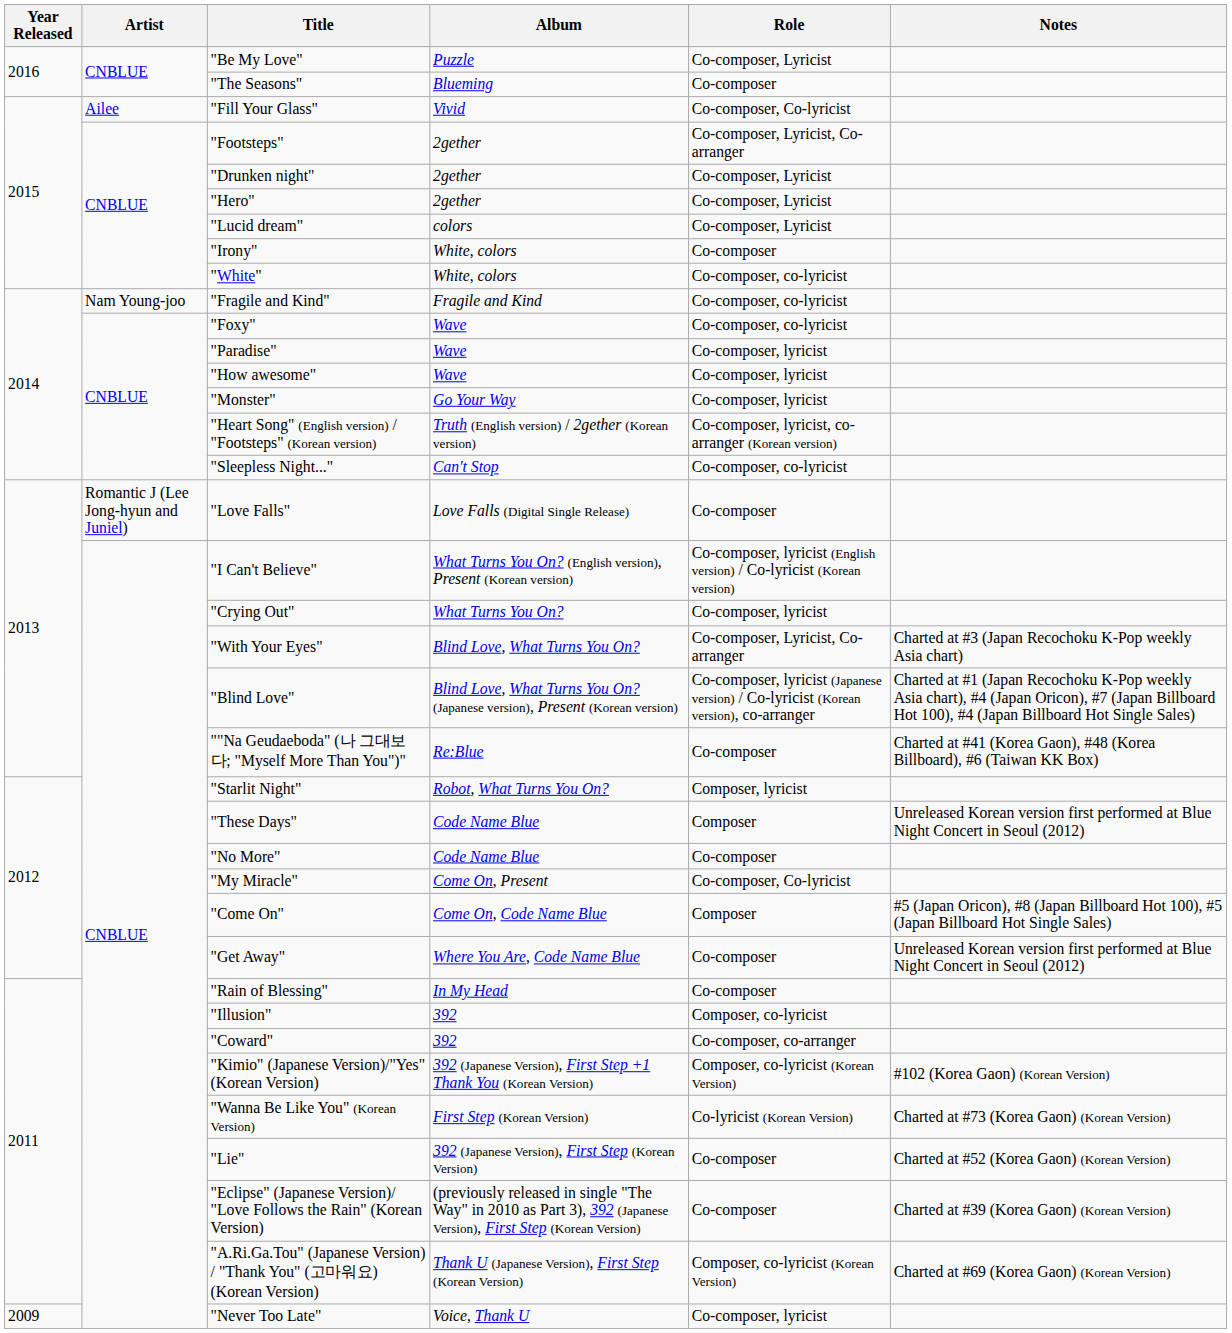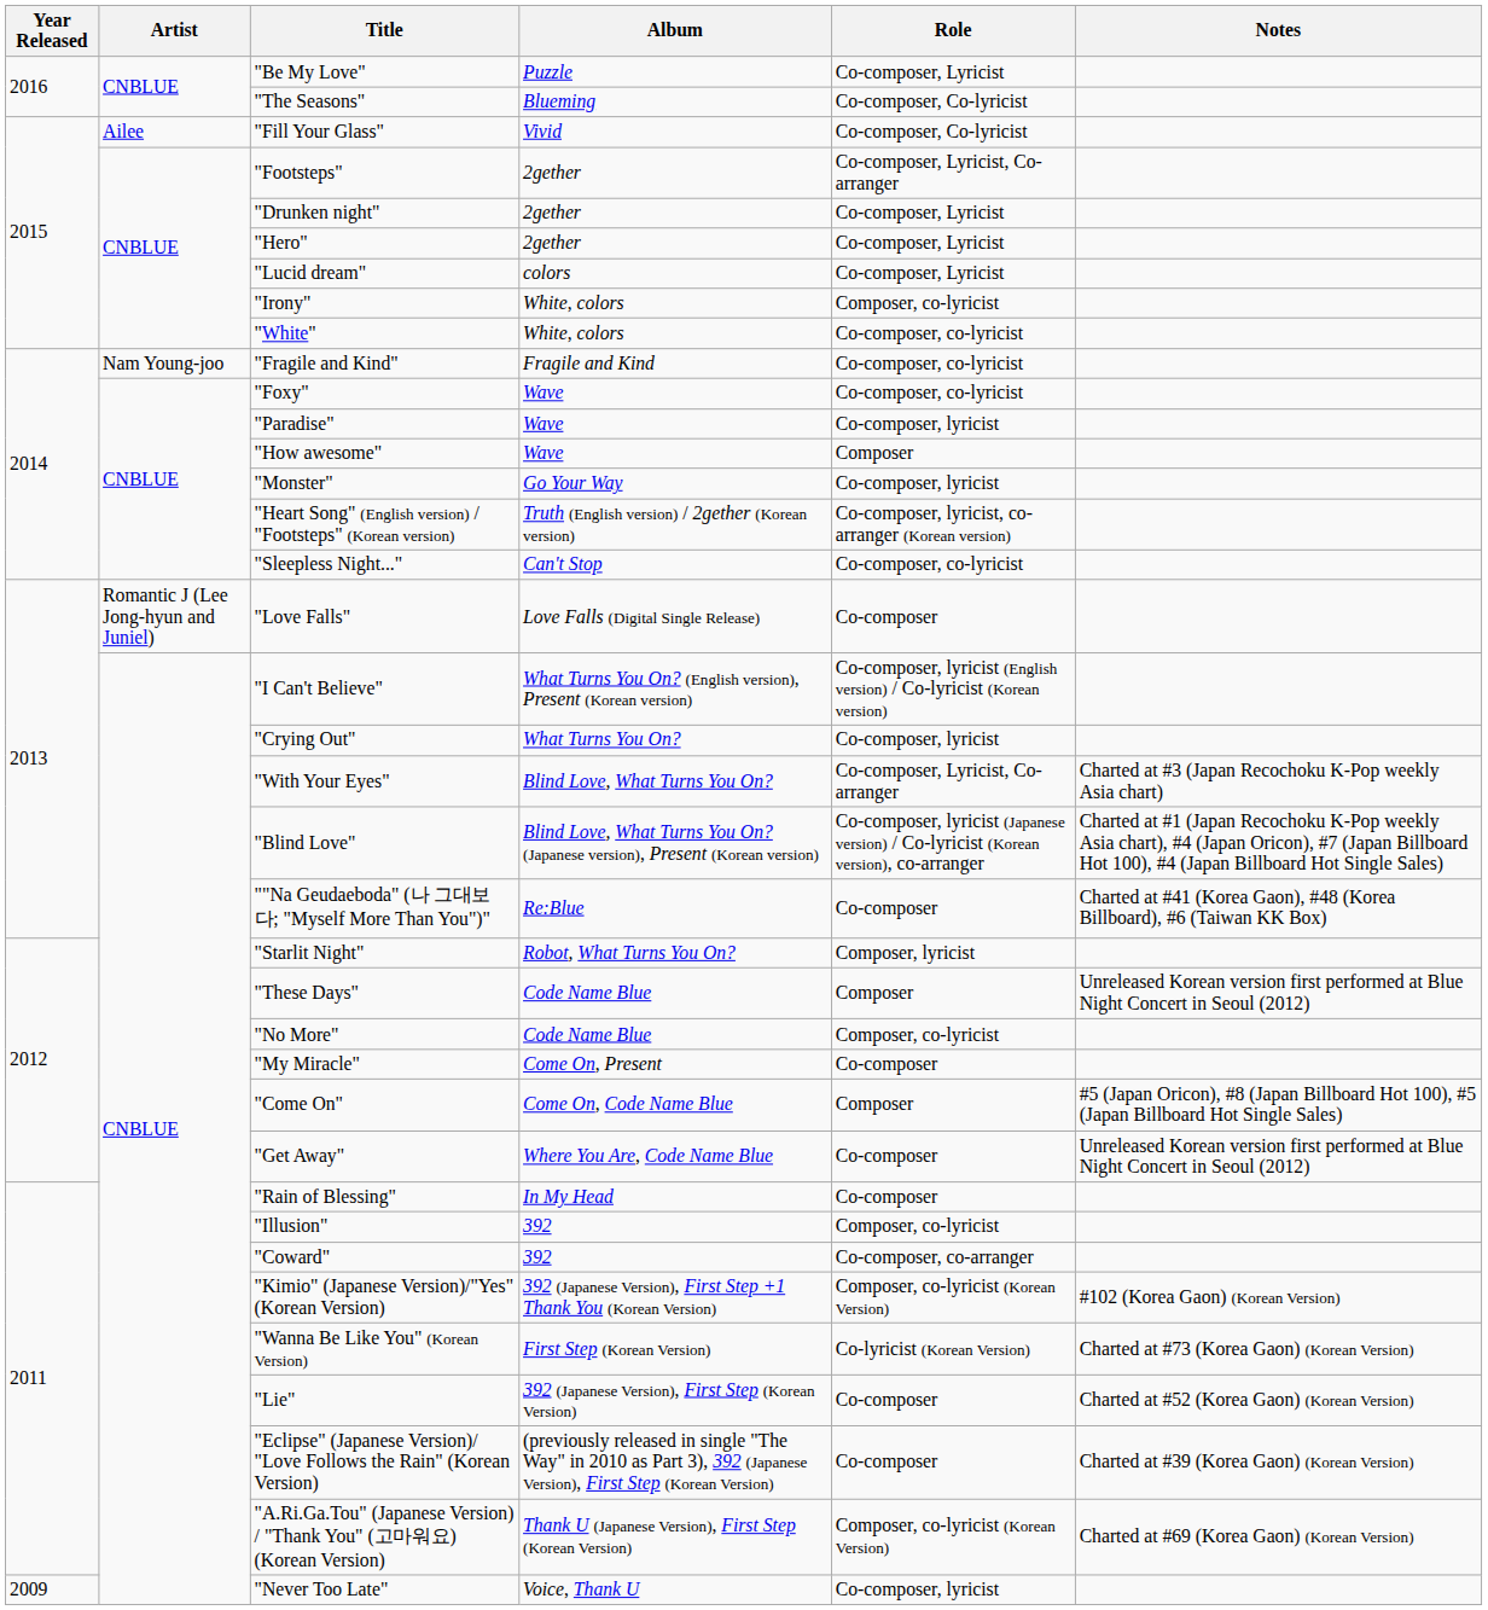 <table class="wikitable sortable">
 <tr>
 <th>Year Released</th>
 <th>Artist</th>
 <th>Title</th>
 <th>Album</th>
 <th>Role</th>
 <th>Notes</th>
 </tr>
 <tr>
 <td rowspan=2>2016</td>
 <td rowspan=2><a href='#'>CNBLUE</a></td>
 <td>"Be My Love"</td>
 <td><em><a href='#'>Puzzle</a></em></td>
 <td>Co-composer, Lyricist</td>
 <td></td>
 </tr>
 <tr>
 <td>"The Seasons"</td>
 <td><em><a href='#'>Blueming</a></em></td>
-<td>Co-composer</td>
+<td>Co-composer, Co-lyricist</td>
 <td></td>
 </tr>
 <tr>
 <td rowspan=7>2015</td>
 <td><a href='#'>Ailee</a></td>
 <td>"Fill Your Glass"</td>
 <td><em><a href='#'>Vivid</a></em></td>
 <td>Co-composer, Co-lyricist</td>
 <td></td>
 </tr>
 <tr>
 <td rowspan=6><a href='#'>CNBLUE</a></td>
 <td>"Footsteps"</td>
 <td><em>2gether</em></td>
 <td>Co-composer, Lyricist, Co-arranger</td>
 <td></td>
 </tr>
 <tr>
 <td>"Drunken night"</td>
 <td><em>2gether</em></td>
 <td>Co-composer, Lyricist</td>
 <td></td>
 </tr>
 <tr>
 <td>"Hero"</td>
 <td><em>2gether</em></td>
 <td>Co-composer, Lyricist</td>
 <td></td>
 </tr>
 <tr>
 <td>"Lucid dream"</td>
 <td><em>colors</em></td>
 <td>Co-composer, Lyricist</td>
 <td></td>
 </tr>
 <tr>
 <td>"Irony"</td>
 <td><em>White</em>, <em>colors</em></td>
-<td>Co-composer</td>
+<td>Composer, co-lyricist</td>
 <td></td>
 </tr>
 <tr>
 <td>"<a href='#'>White</a>"</td>
 <td><em>White</em>, <em>colors</em></td>
 <td>Co-composer, co-lyricist</td>
 <td></td>
 </tr>
 <tr>
 <td rowspan=7>2014</td>
 <td>Nam Young-joo</td>
 <td>"Fragile and Kind"</td>
 <td><em>Fragile and Kind</em></td>
 <td>Co-composer, co-lyricist</td>
 <td></td>
 </tr>
 <tr>
 <td rowspan=6><a href='#'>CNBLUE</a></td>
 <td>"Foxy"</td>
 <td><em><a href='#'>Wave</a></em></td>
 <td>Co-composer, co-lyricist</td>
 <td></td>
 </tr>
 <tr>
 <td>"Paradise"</td>
 <td><em><a href='#'>Wave</a></em></td>
 <td>Co-composer, lyricist</td>
 <td></td>
 </tr>
 <tr>
 <td>"How awesome"</td>
 <td><em><a href='#'>Wave</a></em></td>
-<td>Co-composer, lyricist</td>
+<td>Composer</td>
 <td></td>
 </tr>
 <tr>
 <td>"Monster"</td>
 <td><em><a href='#'>Go Your Way</a></em></td>
 <td>Co-composer, lyricist</td>
 <td></td>
 </tr>
 <tr>
 <td>"Heart Song" <small>(English version)</small> / "Footsteps" <small>(Korean version)</small></td>
 <td><em><a href='#'>Truth</a></em> <small>(English version)</small> / <em>2gether</em> <small>(Korean version)</small></td>
 <td>Co-composer, lyricist, co-arranger <small>(Korean version)</small></td>
 <td></td>
 </tr>
 <tr>
 <td>"Sleepless Night..."</td>
 <td><em><a href='#'>Can't Stop</a></em></td>
 <td>Co-composer, co-lyricist</td>
 <td></td>
 </tr>
 <tr>
 <td rowspan=6>2013</td>
 <td>Romantic J (Lee Jong-hyun and <a href='#'>Juniel</a>)</td>
 <td>"Love Falls"</td>
 <td><em>Love Falls</em> <small>(Digital Single Release)</small></td>
 <td>Co-composer</td>
 <td></td>
 </tr>
 <tr>
 <td rowspan=20><a href='#'>CNBLUE</a></td>
 <td>"I Can't Believe"</td>
 <td><em><a href='#'>What Turns You On?</a></em> <small>(English version)</small>, <em>Present</em> <small>(Korean version)</small></td>
 <td>Co-composer, lyricist <small>(English version)</small> / Co-lyricist <small>(Korean version)</small></td>
 <td></td>
 </tr>
 <tr>
 <td>"Crying Out"</td>
 <td><em><a href='#'>What Turns You On?</a></em></td>
 <td>Co-composer, lyricist</td>
 <td></td>
 </tr>
 <tr>
 <td>"With Your Eyes"</td>
 <td><em><a href='#'>Blind Love</a>, <a href='#'>What Turns You On?</a></em></td>
 <td>Co-composer, Lyricist, Co-arranger</td>
 <td> Charted at #3 (Japan Recochoku K-Pop weekly Asia chart)</td>
 </tr>
 <tr>
 <td>"Blind Love"</td>
 <td><em><a href='#'>Blind Love</a>, <a href='#'>What Turns You On?</a></em><small>(Japanese version)</small>, <em>Present</em> <small>(Korean version)</small></td>
 <td>Co-composer, lyricist <small>(Japanese version)</small> / Co-lyricist <small>(Korean version)</small>, co-arranger</td>
 <td> Charted at #1 (Japan Recochoku K-Pop weekly Asia chart), #4 (Japan Oricon), #7 (Japan Billboard Hot 100), #4 (Japan Billboard Hot Single Sales)</td>
 </tr>
 <tr>
 <td>""Na Geudaeboda" (나 그대보다; "Myself More Than You")"</td>
 <td><em><a href='#'>Re:Blue</a></em></td>
 <td>Co-composer</td>
 <td>Charted at #41 (Korea Gaon), #48 (Korea Billboard), #6 (Taiwan KK Box)</td>
 </tr>
 <tr>
 <td rowspan=6>2012</td>
 <td>"Starlit Night"</td>
 <td><em><a href='#'>Robot</a>, <a href='#'>What Turns You On?</a></em></td>
 <td>Composer, lyricist</td>
 <td></td>
 </tr>
 <tr>
 <td>"These Days"</td>
 <td><em><a href='#'>Code Name Blue</a></em></td>
 <td>Composer</td>
 <td>Unreleased Korean version first performed at Blue Night Concert in Seoul (2012)</td>
 </tr>
 <tr>
 <td>"No More"</td>
 <td><em><a href='#'>Code Name Blue</a></em></td>
-<td>Co-composer</td>
+<td>Composer, co-lyricist</td>
 <td></td>
 </tr>
 <tr>
 <td>"My Miracle"</td>
 <td><em><a href='#'>Come On</a></em>, <em>Present</em></td>
-<td>Co-composer, Co-lyricist</td>
+<td>Co-composer</td>
 <td></td>
 </tr>
 <tr>
 <td>"Come On"</td>
 <td><em><a href='#'>Come On</a></em>, <em><a href='#'>Code Name Blue</a></em></td>
 <td>Composer</td>
 <td>#5 (Japan Oricon), #8 (Japan Billboard Hot 100), #5 (Japan Billboard Hot Single Sales)</td>
 </tr>
 <tr>
 <td>"Get Away"</td>
 <td><em><a href='#'>Where You Are</a></em>, <em><a href='#'>Code Name Blue</a></em></td>
 <td>Co-composer</td>
 <td>Unreleased Korean version first performed at Blue Night Concert in Seoul (2012)</td>
 </tr>
 <tr>
 <td rowspan=8>2011</td>
 <td>"Rain of Blessing"</td>
 <td><em><a href='#'>In My Head</a></em></td>
 <td>Co-composer</td>
 <td></td>
 </tr>
 <tr>
 <td>"Illusion"</td>
 <td><em><a href='#'>392</a></em></td>
 <td>Composer, co-lyricist</td>
 <td></td>
 </tr>
 <tr>
 <td>"Coward"</td>
 <td><em><a href='#'>392</a></em></td>
 <td>Co-composer, co-arranger</td>
 <td></td>
 </tr>
 <tr>
 <td>"Kimio" (Japanese Version)/"Yes" (Korean Version)</td>
 <td><em><a href='#'>392</a></em> <small>(Japanese Version)</small>, <em><a href='#'>First Step +1 Thank You</a></em> <small>(Korean Version)</small></td>
 <td>Composer, co-lyricist <small>(Korean Version)</small></td>
 <td>#102 (Korea Gaon) <small>(Korean Version)</small></td>
 </tr>
 <tr>
 <td>"Wanna Be Like You" <small>(Korean Version)</small></td>
 <td><em><a href='#'>First Step</a></em> <small>(Korean Version)</small></td>
 <td>Co-lyricist <small>(Korean Version)</small></td>
 <td>Charted at #73 (Korea Gaon) <small> (Korean Version) </small></td>
 </tr>
 <tr>
 <td>"Lie"</td>
 <td><em><a href='#'>392</a></em> <small>(Japanese Version)</small>, <em><a href='#'>First Step</a></em> <small>(Korean Version)</small></td>
 <td>Co-composer</td>
 <td>Charted at #52 (Korea Gaon) <small>(Korean Version)</small></td>
 </tr>
 <tr>
 <td>"Eclipse" (Japanese Version)/ "Love Follows the Rain" (Korean Version)</td>
 <td>(previously released in single "The Way" in 2010 as Part 3), <em><a href='#'>392</a></em> <small>(Japanese Version)</small>, <em><a href='#'>First Step</a></em> <small>(Korean Version)</small></td>
 <td>Co-composer</td>
 <td>Charted at #39 (Korea Gaon) <small>(Korean Version)</small></td>
 </tr>
 <tr>
 <td>"A.Ri.Ga.Tou" (Japanese Version) / "Thank You" (고마워요) (Korean Version)</td>
 <td><em><a href='#'>Thank U</a></em> <small>(Japanese Version)</small>, <em><a href='#'>First Step</a></em> <small>(Korean Version)</small></td>
 <td>Composer, co-lyricist <small>(Korean Version)</small></td>
 <td>Charted at #69 (Korea Gaon) <small>(Korean Version)</small></td>
 </tr>
 <tr>
 <td>2009</td>
 <td>"Never Too Late"</td>
 <td><em>Voice</em>, <em><a href='#'>Thank U</a></em></td>
 <td>Co-composer, lyricist</td>
 <td></td>
 </tr>
 </table>
